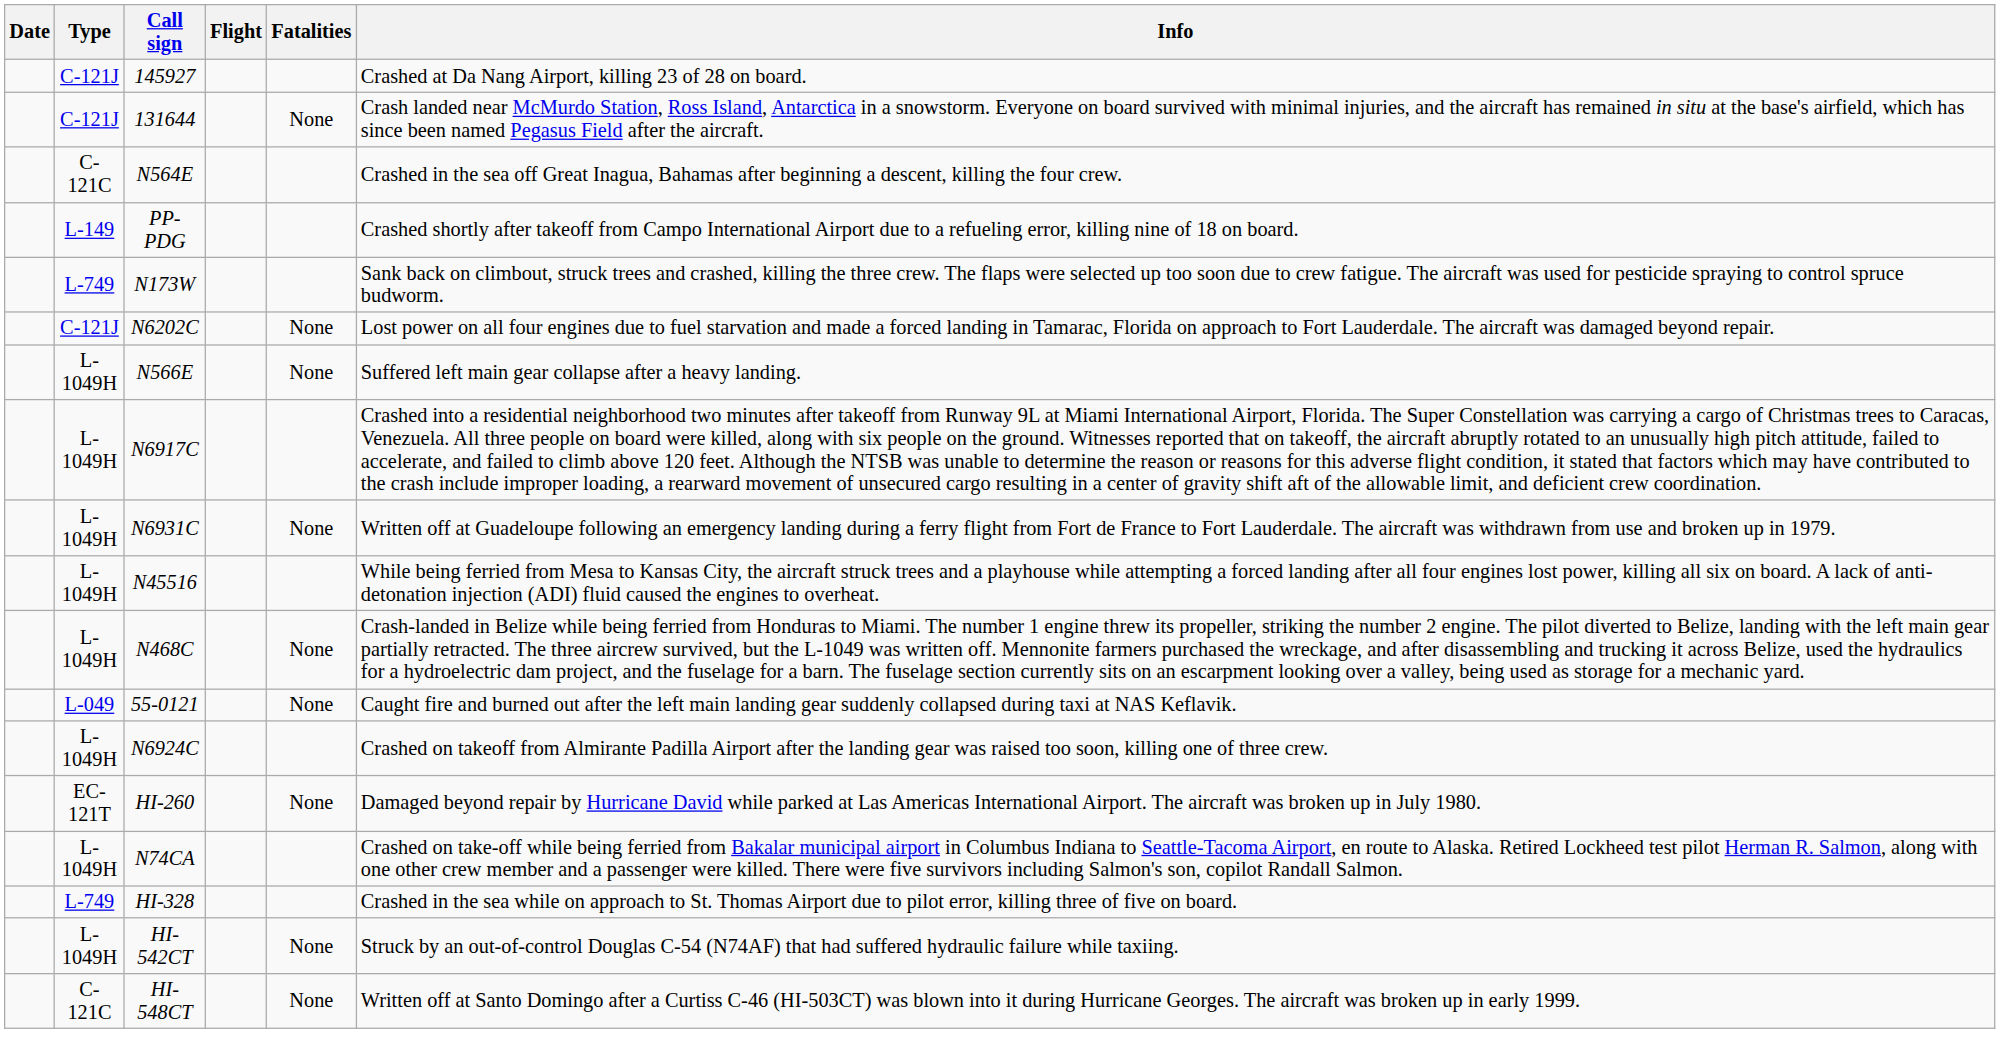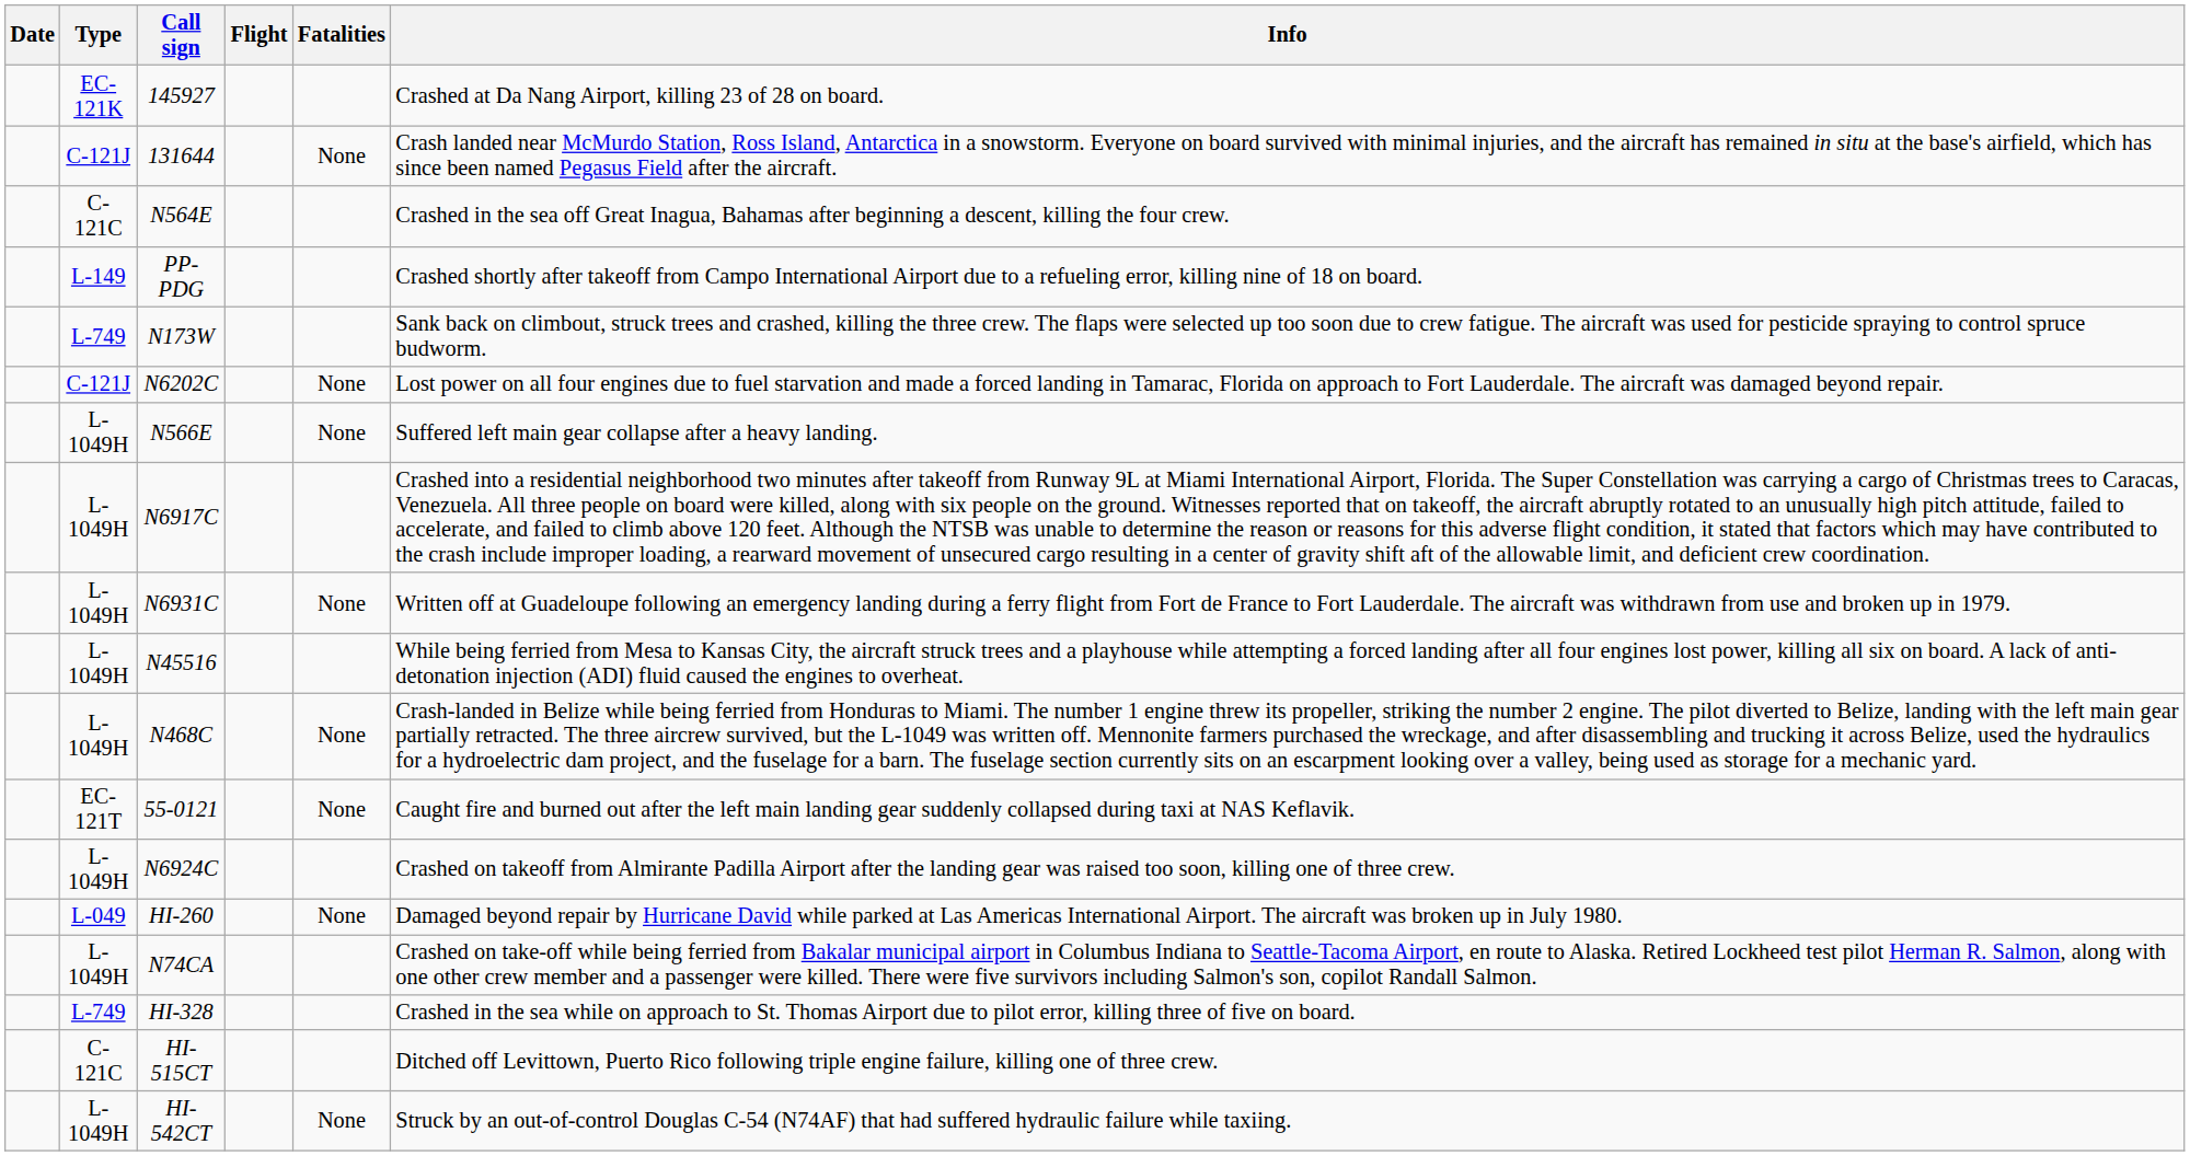 <table class="wikitable sortable">
 <tr>
 <th>Date</th>
 <th>Type</th>
 <th><a href='#'>Call sign</a></th>
 <th>Flight</th>
 <th>Fatalities</th>
 <th>Info</th>
 </tr>
 <tr>
 <td></td>
-<td style="text-align: center;"><a href='#'>C-121J</a></td>
+<td style="text-align: center;"><a href='#'>EC-121K</a></td>
 <td style="text-align: center;"><em>145927</em></td>
 <td></td>
 <td style="text-align: center;"></td>
 <td>Crashed at Da Nang Airport, killing 23 of 28 on board.</td>
 </tr>
 <tr>
 <td></td>
 <td style="text-align: center;"><a href='#'>C-121J</a></td>
 <td style="text-align: center;"><em>131644</em></td>
 <td></td>
 <td style="text-align: center;">None</td>
 <td>Crash landed near <a href='#'>McMurdo Station</a>, <a href='#'>Ross Island</a>, <a href='#'>Antarctica</a> in a snowstorm. Everyone on board survived with minimal injuries, and the aircraft has remained <em>in situ</em> at the base's airfield, which has since been named <a href='#'>Pegasus Field</a> after the aircraft.</td>
 </tr>
 <tr>
 <td></td>
 <td style="text-align: center;">C-121C</td>
 <td style="text-align: center;"><em>N564E</em></td>
 <td></td>
 <td style="text-align: center;"></td>
 <td>Crashed in the sea off Great Inagua, Bahamas after beginning a descent, killing the four crew.</td>
 </tr>
 <tr>
 <td></td>
 <td style="text-align: center;"><a href='#'>L-149</a></td>
 <td style="text-align: center;"><em>PP-PDG</em></td>
 <td></td>
 <td style="text-align: center;"></td>
 <td>Crashed shortly after takeoff from Campo International Airport due to a refueling error, killing nine of 18 on board.</td>
 </tr>
 <tr>
 <td></td>
 <td style="text-align: center;"><a href='#'>L-749</a></td>
 <td style="text-align: center;"><em>N173W</em></td>
 <td></td>
 <td style="text-align: center;"></td>
 <td>Sank back on climbout, struck trees and crashed, killing the three crew. The flaps were selected up too soon due to crew fatigue. The aircraft was used for pesticide spraying to control spruce budworm.</td>
 </tr>
 <tr>
 <td></td>
 <td style="text-align: center;"><a href='#'>C-121J</a></td>
 <td style="text-align: center;"><em>N6202C</em></td>
 <td></td>
 <td style="text-align: center;">None</td>
 <td>Lost power on all four engines due to fuel starvation and made a forced landing in Tamarac, Florida on approach to Fort Lauderdale. The aircraft was damaged beyond repair.</td>
 </tr>
 <tr>
 <td></td>
 <td style="text-align: center;">L-1049H</td>
 <td style="text-align: center;"><em>N566E</em></td>
 <td></td>
 <td style="text-align: center;">None</td>
 <td>Suffered left main gear collapse after a heavy landing.</td>
 </tr>
 <tr>
 <td></td>
 <td style="text-align: center;">L-1049H</td>
 <td style="text-align: center;"><em>N6917C</em></td>
 <td></td>
 <td style="text-align: center;"></td>
 <td>Crashed into a residential neighborhood two minutes after takeoff from Runway 9L at Miami International Airport, Florida. The Super Constellation was carrying a cargo of Christmas trees to Caracas, Venezuela.  All three people on board were killed, along with six people on the ground. Witnesses reported that on takeoff, the aircraft abruptly rotated to an unusually high pitch attitude, failed to accelerate, and failed to climb above 120 feet. Although the NTSB was unable to determine the reason or reasons for this adverse flight condition, it stated that factors which may have contributed to the crash include improper loading, a rearward movement of unsecured cargo resulting in a center of gravity shift aft of the allowable limit, and deficient crew coordination.</td>
 </tr>
 <tr>
 <td></td>
 <td style="text-align: center;">L-1049H</td>
 <td style="text-align: center;"><em>N6931C</em></td>
 <td></td>
 <td style="text-align: center;">None</td>
 <td>Written off at Guadeloupe following an emergency landing during a ferry flight from Fort de France to Fort Lauderdale. The aircraft was withdrawn from use and broken up in 1979.</td>
 </tr>
 <tr>
 <td></td>
 <td style="text-align: center;">L-1049H</td>
 <td style="text-align: center;"><em>N45516</em></td>
 <td></td>
 <td style="text-align: center;"></td>
 <td>While being ferried from Mesa to Kansas City, the aircraft struck trees and a playhouse while attempting a forced landing after all four engines lost power, killing all six on board. A lack of anti-detonation injection (ADI) fluid caused the engines to overheat.</td>
 </tr>
 <tr>
 <td></td>
 <td style="text-align: center;">L-1049H</td>
 <td style="text-align: center;"><em>N468C</em></td>
 <td></td>
 <td style="text-align: center;">None</td>
 <td>Crash-landed in Belize while being ferried from Honduras to Miami. The number 1 engine threw its propeller, striking the number 2 engine. The pilot diverted to Belize, landing with the left main gear partially retracted. The three aircrew survived, but the L-1049 was written off. Mennonite farmers purchased the wreckage, and after disassembling and trucking it across Belize, used the hydraulics for a hydroelectric dam project, and the fuselage for a barn.  The fuselage section currently sits on an escarpment looking over a valley, being used as storage for a mechanic yard.</td>
 </tr>
 <tr>
 <td></td>
-<td style="text-align: center;"><a href='#'>L-049</a></td>
+<td style="text-align: center;">EC-121T</td>
 <td style="text-align: center;"><em>55-0121</em></td>
 <td></td>
 <td style="text-align: center;">None</td>
 <td>Caught fire and burned out after the left main landing gear suddenly collapsed during taxi at NAS Keflavik.</td>
 </tr>
 <tr>
 <td></td>
 <td style="text-align: center;">L-1049H</td>
 <td style="text-align: center;"><em>N6924C</em></td>
 <td></td>
 <td style="text-align: center;"></td>
 <td>Crashed on takeoff from Almirante Padilla Airport after the landing gear was raised too soon, killing one of three crew.</td>
 </tr>
 <tr>
 <td></td>
-<td style="text-align: center;">EC-121T</td>
+<td style="text-align: center;"><a href='#'>L-049</a></td>
 <td style="text-align: center;"><em>HI-260</em></td>
 <td></td>
 <td style="text-align: center;">None</td>
 <td>Damaged beyond repair by <a href='#'>Hurricane David</a> while parked at Las Americas International Airport. The aircraft was broken up in July 1980.</td>
 </tr>
 <tr>
 <td></td>
 <td style="text-align: center;">L-1049H</td>
 <td style="text-align: center;"><em>N74CA</em></td>
 <td></td>
 <td style="text-align: center;"></td>
 <td>Crashed on take-off while being ferried from <a href='#'>Bakalar municipal airport</a> in Columbus Indiana to <a href='#'>Seattle-Tacoma Airport</a>, en route to Alaska. Retired Lockheed test pilot <a href='#'>Herman R. Salmon</a>, along with one other crew member and a passenger were killed.  There were five survivors including Salmon's son, copilot Randall Salmon.</td>
 </tr>
 <tr>
 <td></td>
 <td style="text-align: center;"><a href='#'>L-749</a></td>
 <td style="text-align: center;"><em>HI-328</em></td>
 <td></td>
 <td style="text-align: center;"></td>
 <td>Crashed in the sea while on approach to St. Thomas Airport due to pilot error, killing three of five on board.</td>
 </tr>
 <tr>
 <td></td>
+<td style="text-align: center;">C-121C</td>
+<td style="text-align: center;"><em>HI-515CT</em></td>
+<td></td>
+<td style="text-align: center;"></td>
+<td>Ditched off Levittown, Puerto Rico following triple engine failure, killing one of three crew.</td>
+</tr>
+<tr>
+<td></td>
 <td style="text-align: center;">L-1049H</td>
 <td style="text-align: center;"><em>HI-542CT</em></td>
 <td></td>
 <td style="text-align: center;">None</td>
 <td>Struck by an out-of-control Douglas C-54 (N74AF) that had suffered hydraulic failure while taxiing.</td>
 </tr>
-<tr>
-<td></td>
-<td style="text-align: center;">C-121C</td>
-<td style="text-align: center;"><em>HI-548CT</em></td>
-<td></td>
-<td style="text-align: center;">None</td>
-<td>Written off at Santo Domingo after a Curtiss C-46 (HI-503CT) was blown into it during Hurricane Georges. The aircraft was broken up in early 1999.</td>
-</tr>
 </table>
